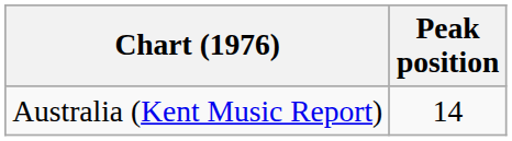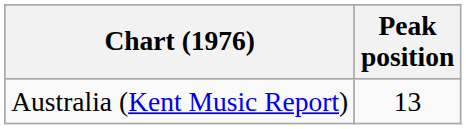 <table class="wikitable">
 <tr>
 <th>Chart (1976)</th>
 <th>Peak<br>position</th>
 </tr>
 <tr>
 <td>Australia (<a href='#'>Kent Music Report</a>)</td>
-<td align="center">14</td>
+<td align="center">13</td>
 </tr>
 </table>
